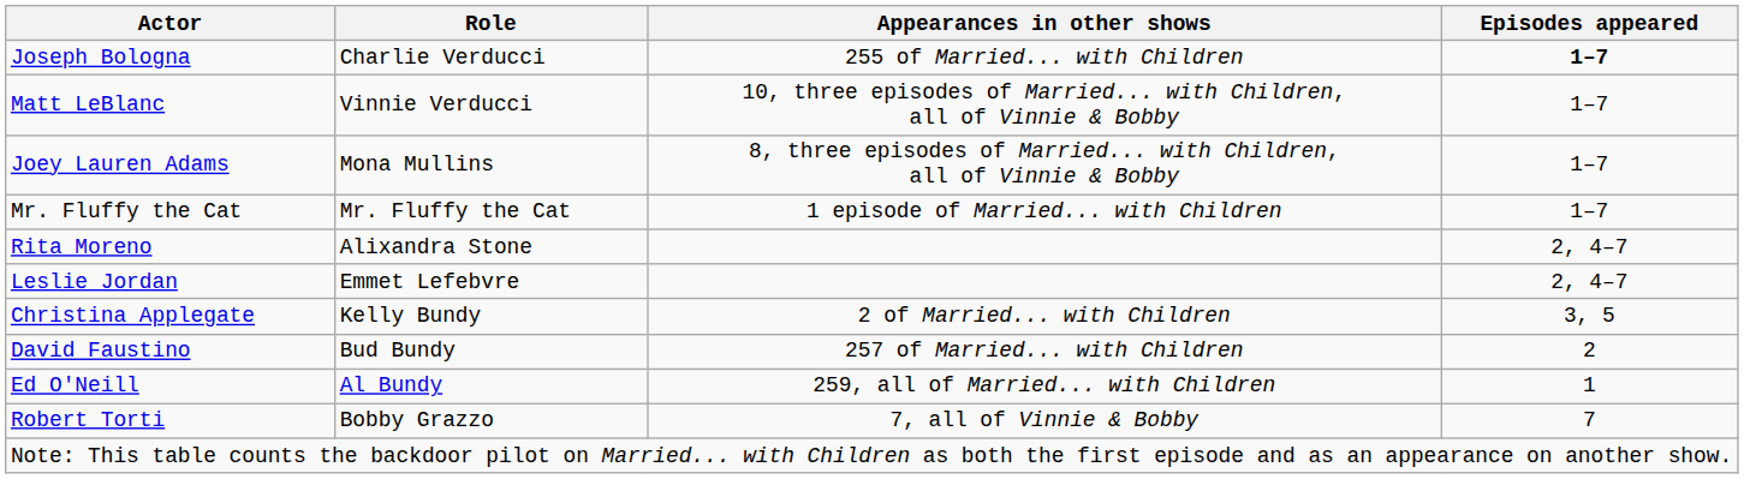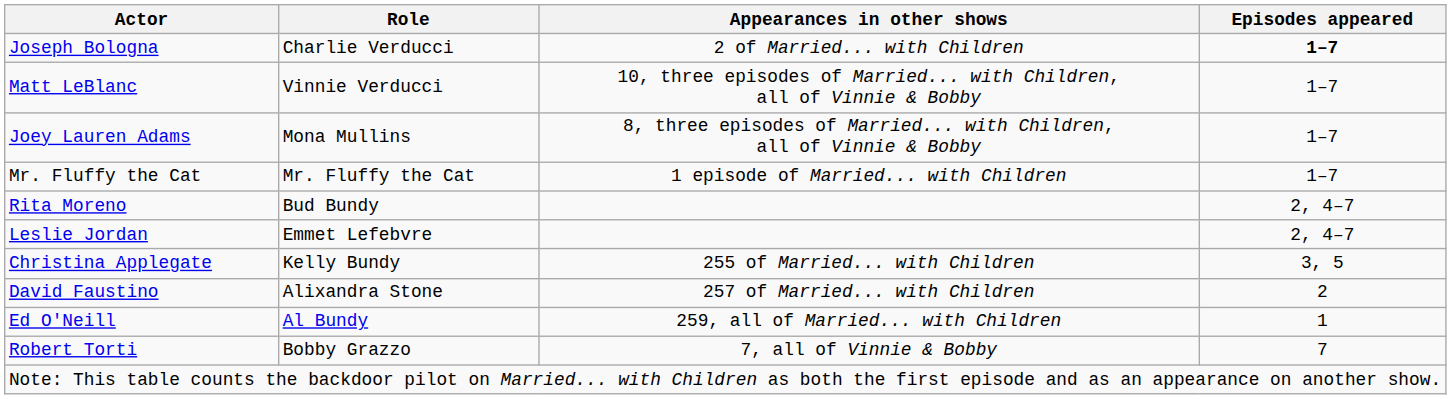 <table class="wikitable sortable">
 <tr>
 <th>Actor</th>
 <th>Role</th>
 <th>Appearances in other shows</th>
 <th>Episodes appeared</th>
 </tr>
 <tr>
 <td><a href='#'>Joseph Bologna</a></td>
 <td>Charlie Verducci</td>
-<td align="center">255 of <em>Married... with Children</em></td>
+<td rowspan="1" align="center">2 of <em>Married... with Children</em></td>
 <td rowspan="1" align="center"><strong>1–7</strong></td>
 </tr>
 <tr>
 <td><a href='#'>Matt LeBlanc</a></td>
 <td>Vinnie Verducci</td>
 <td rowspan="1" align="center">10, three episodes of <em>Married... with Children</em>,<br>all of <em>Vinnie & Bobby</em></td>
 <td rowspan="1" align="center">1–7</td>
 </tr>
 <tr>
 <td><a href='#'>Joey Lauren Adams</a></td>
 <td>Mona Mullins</td>
 <td rowspan="1" align="center">8, three episodes of <em>Married... with Children</em>,<br>all of <em>Vinnie & Bobby</em></td>
 <td rowspan="1" align="center">1–7</td>
 </tr>
 <tr>
 <td>Mr. Fluffy the Cat</td>
 <td>Mr. Fluffy the Cat</td>
 <td rowspan="1" align="center">1 episode of <em>Married... with Children</em></td>
 <td rowspan="1" align="center">1–7</td>
 </tr>
 <tr>
 <td><a href='#'>Rita Moreno</a></td>
-<td>Alixandra Stone</td>
+<td>Bud Bundy</td>
 <td></td>
 <td rowspan="1" align="center">2, 4–7</td>
 </tr>
 <tr>
 <td><a href='#'>Leslie Jordan</a></td>
 <td>Emmet Lefebvre</td>
 <td></td>
 <td rowspan="1" align="center">2, 4–7</td>
 </tr>
 <tr>
 <td><a href='#'>Christina Applegate</a></td>
 <td>Kelly Bundy</td>
-<td rowspan="1" align="center">2 of <em>Married... with Children</em></td>
+<td align="center">255 of <em>Married... with Children</em></td>
 <td align="center">3, 5</td>
 </tr>
 <tr>
 <td><a href='#'>David Faustino</a></td>
-<td>Bud Bundy</td>
+<td>Alixandra Stone</td>
 <td align="center">257 of <em>Married... with Children</em></td>
 <td align="center">2</td>
 </tr>
 <tr>
 <td><a href='#'>Ed O'Neill</a></td>
 <td><a href='#'>Al Bundy</a></td>
 <td align="center">259, all of <em>Married... with Children</em></td>
 <td align="center">1</td>
 </tr>
 <tr>
 <td><a href='#'>Robert Torti</a></td>
 <td>Bobby Grazzo</td>
 <td align="center">7, all of <em>Vinnie & Bobby</em></td>
 <td align="center">7</td>
 </tr>
 <tr style="text-align:center;">
 <td colspan="4">Note: This table counts the backdoor pilot on <em>Married... with Children</em> as both the first episode and as an appearance on another show.</td>
 </tr>
 </table>
